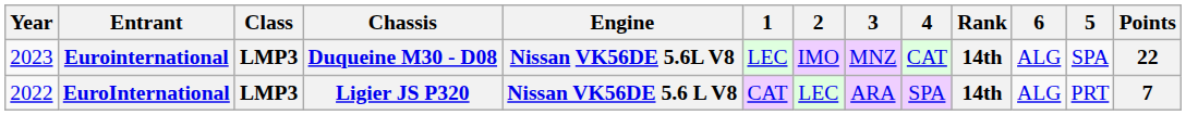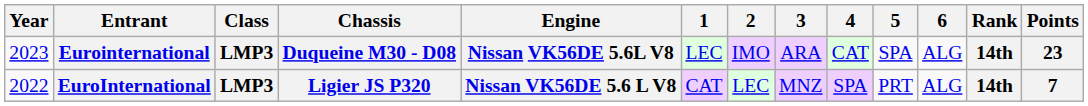 <table class="wikitable" style="text-align:center; font-size:85%">
 <tr>
 <th>Year</th>
 <th>Entrant</th>
 <th>Class</th>
 <th>Chassis</th>
 <th>Engine</th>
 <th>1</th>
 <th>2</th>
 <th>3</th>
 <th>4</th>
+<th>5</th>
+<th>6</th>
 <th>Rank</th>
-<th>6</th>
-<th>5</th>
 <th>Points</th>
 </tr>
 <tr>
 <td><a href='#'>2023</a></td>
 <th nowrap><a href='#'>Eurointernational</a></th>
 <th>LMP3</th>
 <th nowrap><a href='#'>Duqueine M30 - D08</a></th>
 <th nowrap><a href='#'>Nissan</a> <a href='#'>VK56DE</a> 5.6L V8</th>
 <td style="background:#DFFFDF;"><a href='#'>LEC</a><br></td>
 <td style="background:#EFCFFF;"><a href='#'>IMO</a><br></td>
-<td style="background:#EFCFFF;"><a href='#'>MNZ</a><br></td>
+<td style="background:#EFCFFF;"><a href='#'>ARA</a><br></td>
 <td style="background:#DFFFDF;"><a href='#'>CAT</a><br></td>
+<td><a href='#'>SPA</a></td>
+<td><a href='#'>ALG</a></td>
 <th>14th</th>
-<td><a href='#'>ALG</a></td>
-<td><a href='#'>SPA</a></td>
-<th>22</th>
+<th>23</th>
 </tr>
 <tr>
 <td><a href='#'>2022</a></td>
 <th><a href='#'>EuroInternational</a></th>
 <th>LMP3</th>
 <th><a href='#'>Ligier JS P320</a></th>
 <th><a href='#'>Nissan VK56DE</a> 5.6 L V8</th>
 <td style="background:#EFCFFF;"><a href='#'>CAT</a><br></td>
 <td style="background:#DFFFDF;"><a href='#'>LEC</a><br></td>
-<td style="background:#EFCFFF;"><a href='#'>ARA</a><br></td>
+<td style="background:#EFCFFF;"><a href='#'>MNZ</a><br></td>
 <td style="background:#EFCFFF;"><a href='#'>SPA</a><br></td>
+<td><a href='#'>PRT</a></td>
+<td><a href='#'>ALG</a></td>
 <th>14th</th>
-<td><a href='#'>ALG</a></td>
-<td><a href='#'>PRT</a></td>
 <th>7</th>
 </tr>
 </table>
